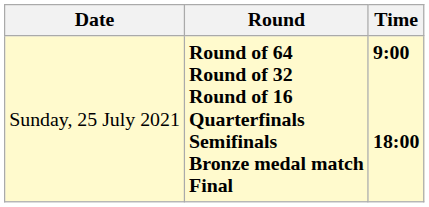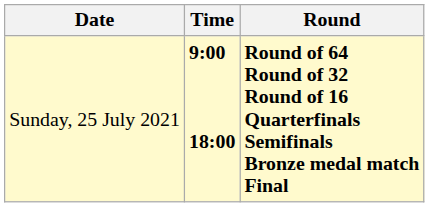 <table class="wikitable">
 <tr>
 <th>Date</th>
+<th>Time</th>
 <th>Round</th>
-<th>Time</th>
 </tr>
 <tr style=background:lemonchiffon>
 <td>Sunday, 25 July 2021</td>
+<td><strong>9:00</strong><br> <br> <br> <br><strong>18:00</strong><br> <br> </td>
 <td><strong>Round of 64</strong><br><strong>Round of 32</strong><br><strong>Round of 16</strong><br><strong>Quarterfinals</strong><br><strong>Semifinals</strong><br><strong>Bronze medal match</strong><br><strong>Final</strong></td>
-<td><strong>9:00</strong><br> <br> <br> <br><strong>18:00</strong><br> <br> </td>
 </tr>
 </table>
